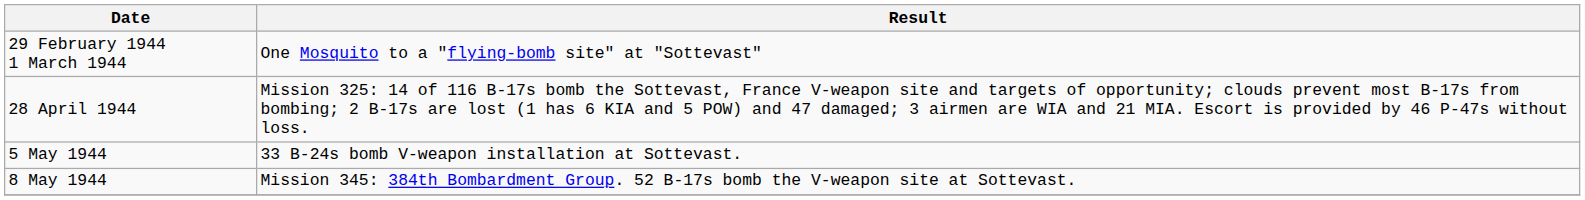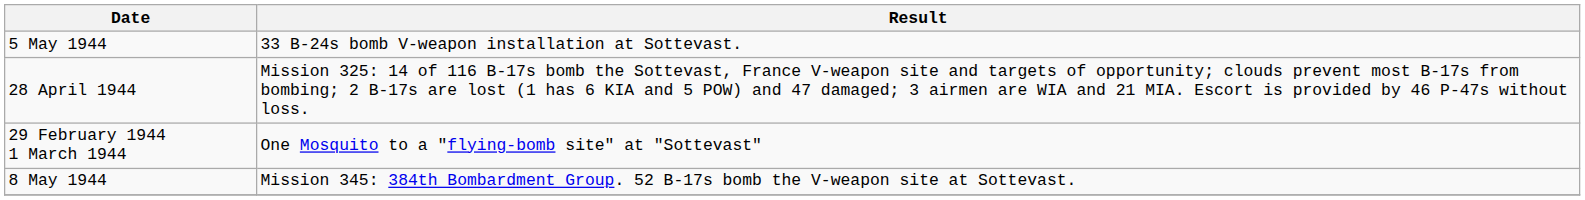 <table class="wikitable">
 <tr>
 <th width="16%">Date</th>
 <th>Result</th>
 </tr>
 <tr>
-<td>29 February 1944<br>1 March 1944</td>
-<td>One <a href='#'>Mosquito</a> to a "<a href='#'>flying-bomb</a> site" at "Sottevast"</td>
+<td>5 May 1944</td>
+<td>33 B-24s bomb V-weapon installation at Sottevast.</td>
 </tr>
 <tr>
 <td>28 April 1944</td>
 <td>Mission 325: 14 of 116 B-17s bomb the Sottevast, France V-weapon site and targets of opportunity; clouds prevent most B-17s from bombing; 2 B-17s are lost (1 has 6 KIA and 5 POW) and 47 damaged; 3 airmen are WIA and 21 MIA. Escort is provided by 46 P-47s without loss.</td>
 </tr>
 <tr>
-<td>5 May 1944</td>
-<td>33 B-24s bomb V-weapon installation at Sottevast.</td>
+<td>29 February 1944<br>1 March 1944</td>
+<td>One <a href='#'>Mosquito</a> to a "<a href='#'>flying-bomb</a> site" at "Sottevast"</td>
 </tr>
 <tr>
 <td>8 May 1944</td>
 <td>Mission 345: <a href='#'>384th Bombardment Group</a>. 52 B-17s bomb the V-weapon site at Sottevast.</td>
 </tr>
 <tr>
 </tr>
 </table>
